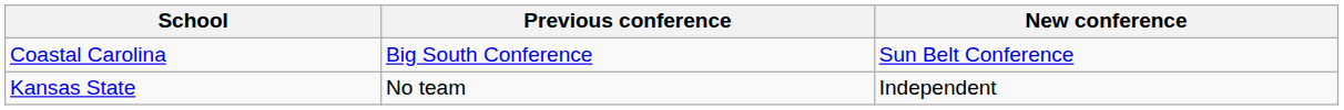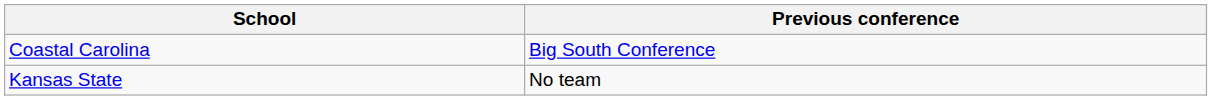 <table class="wikitable sortable" style="width:80%; text-align:center; font-size:100%; text-align:left;">
 <tr>
 <th><strong>School</strong></th>
 <th><strong>Previous conference</strong></th>
-<th><strong>New conference</strong></th>
 </tr>
 <tr>
 <td><a href='#'>Coastal Carolina</a></td>
 <td><a href='#'>Big South Conference</a></td>
-<td><a href='#'>Sun Belt Conference</a></td>
 </tr>
 <tr>
 <td><a href='#'>Kansas State</a></td>
 <td>No team</td>
-<td>Independent</td>
 </tr>
 </table>
